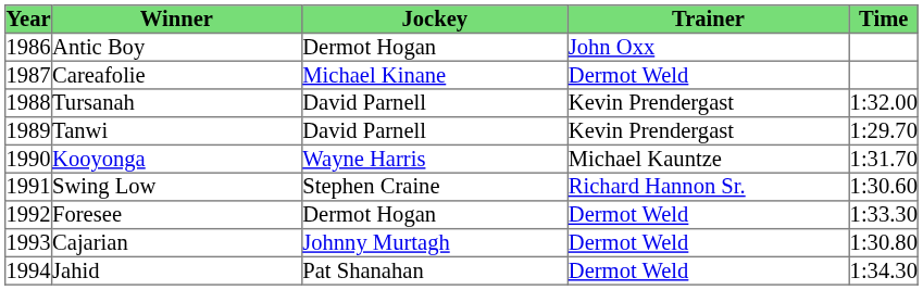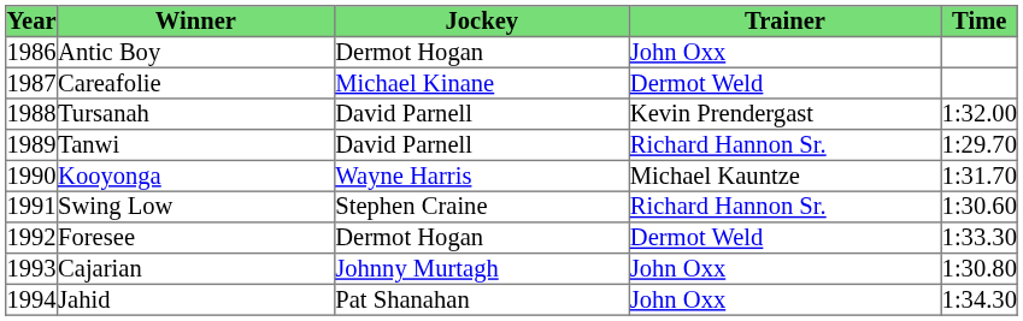 <table class = "sortable" | border="1" cellpadding="0" style="border-collapse: collapse; font-size:90%">
 <tr bgcolor="#77dd77" align="center">
 <th>Year</th>
 <th>Winner</th>
 <th>Jockey</th>
 <th>Trainer</th>
 <th>Time</th>
 </tr>
 <tr>
 <td>1986</td>
 <td width=160px>Antic Boy</td>
 <td width=170px>Dermot Hogan</td>
 <td width=180px><a href='#'>John Oxx</a></td>
 <td></td>
 </tr>
 <tr>
 <td>1987</td>
 <td>Careafolie</td>
 <td><a href='#'>Michael Kinane</a></td>
 <td><a href='#'>Dermot Weld</a></td>
 <td></td>
 </tr>
 <tr>
 <td>1988</td>
 <td>Tursanah</td>
 <td>David Parnell</td>
 <td>Kevin Prendergast</td>
 <td>1:32.00</td>
 </tr>
 <tr>
 <td>1989</td>
 <td>Tanwi</td>
 <td>David Parnell</td>
-<td>Kevin Prendergast</td>
+<td><a href='#'>Richard Hannon Sr.</a></td>
 <td>1:29.70</td>
 </tr>
 <tr>
 <td>1990</td>
 <td><a href='#'>Kooyonga</a></td>
 <td><a href='#'>Wayne Harris</a></td>
 <td>Michael Kauntze</td>
 <td>1:31.70</td>
 </tr>
 <tr>
 <td>1991</td>
 <td>Swing Low</td>
 <td>Stephen Craine</td>
 <td><a href='#'>Richard Hannon Sr.</a></td>
 <td>1:30.60</td>
 </tr>
 <tr>
 <td>1992</td>
 <td>Foresee</td>
 <td>Dermot Hogan</td>
 <td><a href='#'>Dermot Weld</a></td>
 <td>1:33.30</td>
 </tr>
 <tr>
 <td>1993</td>
 <td>Cajarian</td>
 <td><a href='#'>Johnny Murtagh</a></td>
-<td><a href='#'>Dermot Weld</a></td>
+<td><a href='#'>John Oxx</a></td>
 <td>1:30.80</td>
 </tr>
 <tr>
 <td>1994</td>
 <td>Jahid</td>
 <td>Pat Shanahan</td>
-<td><a href='#'>Dermot Weld</a></td>
+<td><a href='#'>John Oxx</a></td>
 <td>1:34.30</td>
 </tr>
 </table>
